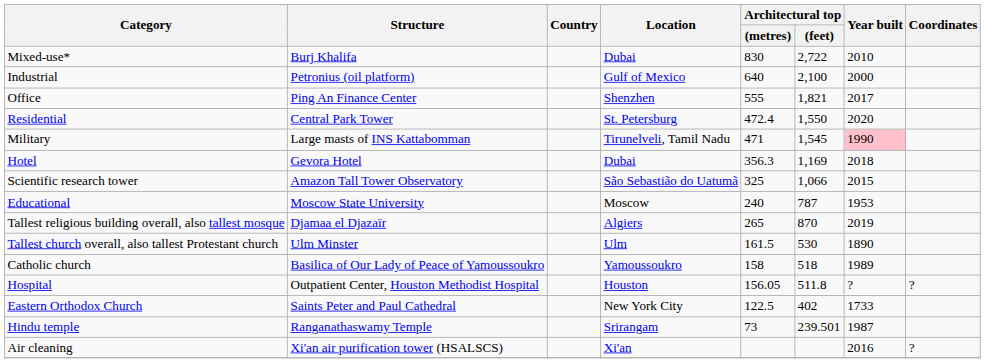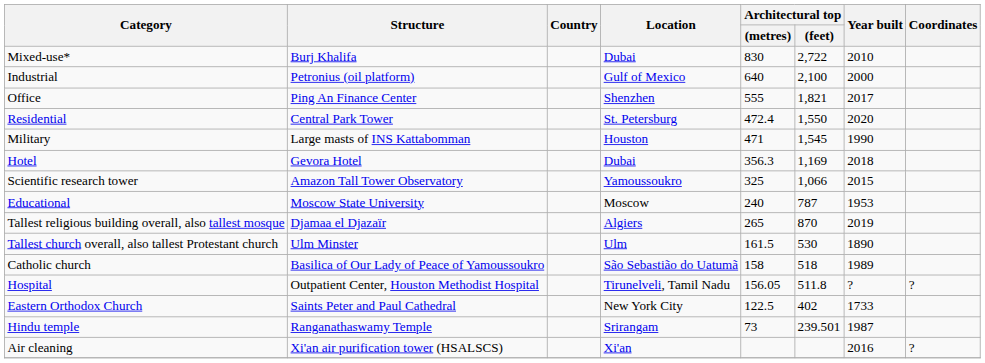 <table class="sortable wikitable">
 <tr>
 <th rowspan=2>Category</th>
 <th rowspan=2>Structure</th>
 <th rowspan=2>Country</th>
 <th rowspan=2>Location</th>
 <th colspan=2>Architectural top</th>
 <th rowspan=2>Year built</th>
 <th rowspan=2>Coordinates</th>
 </tr>
 <tr>
 <th>(metres)</th>
 <th>(feet)</th>
 </tr>
 <tr>
 <td>Mixed-use*</td>
 <td><a href='#'>Burj Khalifa</a></td>
 <td></td>
 <td><a href='#'>Dubai</a></td>
 <td>830</td>
 <td>2,722</td>
 <td>2010</td>
 <td></td>
 </tr>
 <tr>
 <td>Industrial</td>
 <td><a href='#'>Petronius (oil platform)</a></td>
 <td></td>
 <td><a href='#'>Gulf of Mexico</a></td>
 <td>640</td>
 <td>2,100</td>
 <td>2000</td>
 <td></td>
 </tr>
 <tr>
 <td>Office</td>
 <td><a href='#'>Ping An Finance Center</a></td>
 <td></td>
 <td><a href='#'>Shenzhen</a></td>
 <td>555</td>
 <td>1,821</td>
 <td>2017</td>
 <td></td>
 </tr>
 <tr>
 <td><a href='#'>Residential</a></td>
 <td><a href='#'>Central Park Tower</a></td>
 <td></td>
 <td><a href='#'>St. Petersburg</a></td>
 <td>472.4</td>
 <td>1,550</td>
 <td>2020</td>
 <td></td>
 </tr>
 <tr>
 <td>Military</td>
 <td>Large masts of <a href='#'>INS Kattabomman</a></td>
 <td></td>
-<td><a href='#'>Tirunelveli</a>, Tamil Nadu</td>
+<td><a href='#'>Houston</a></td>
 <td>471</td>
 <td>1,545</td>
-<td style="background: pink;">1990</td>
+<td>1990</td>
 <td></td>
 </tr>
 <tr>
 <td><a href='#'>Hotel</a></td>
 <td><a href='#'>Gevora Hotel</a></td>
 <td></td>
 <td><a href='#'>Dubai</a></td>
 <td>356.3</td>
 <td>1,169</td>
 <td>2018</td>
 <td></td>
 </tr>
 <tr>
 <td>Scientific research tower</td>
 <td><a href='#'>Amazon Tall Tower Observatory</a></td>
 <td></td>
-<td><a href='#'>São Sebastião do Uatumã</a></td>
+<td><a href='#'>Yamoussoukro</a></td>
 <td>325</td>
 <td>1,066</td>
 <td>2015</td>
 <td></td>
 </tr>
 <tr>
 <td><a href='#'>Educational</a></td>
 <td><a href='#'>Moscow State University</a></td>
 <td></td>
 <td>Moscow</td>
 <td>240</td>
 <td>787</td>
 <td>1953</td>
 <td></td>
 </tr>
 <tr>
 <td>Tallest religious building overall, also <a href='#'>tallest mosque</a></td>
 <td><a href='#'>Djamaa el Djazaïr</a></td>
 <td></td>
 <td><a href='#'>Algiers</a></td>
 <td>265</td>
 <td>870</td>
 <td>2019</td>
 <td></td>
 </tr>
 <tr>
 <td><a href='#'>Tallest church</a> overall, also tallest Protestant church</td>
 <td><a href='#'>Ulm Minster</a></td>
 <td></td>
 <td><a href='#'>Ulm</a></td>
 <td>161.5</td>
 <td>530</td>
 <td>1890</td>
 <td></td>
 </tr>
 <tr>
 <td>Catholic church</td>
 <td><a href='#'>Basilica of Our Lady of Peace of Yamoussoukro</a></td>
 <td></td>
-<td><a href='#'>Yamoussoukro</a></td>
+<td><a href='#'>São Sebastião do Uatumã</a></td>
 <td>158</td>
 <td>518</td>
 <td>1989</td>
 <td></td>
 </tr>
 <tr>
 <td><a href='#'>Hospital</a></td>
 <td>Outpatient Center, <a href='#'>Houston Methodist Hospital</a></td>
 <td></td>
-<td><a href='#'>Houston</a></td>
+<td><a href='#'>Tirunelveli</a>, Tamil Nadu</td>
 <td>156.05</td>
 <td>511.8</td>
 <td>?</td>
 <td>?</td>
 </tr>
 <tr>
 <td><a href='#'>Eastern Orthodox Church</a></td>
 <td><a href='#'>Saints Peter and Paul Cathedral</a></td>
 <td></td>
 <td>New York City</td>
 <td>122.5</td>
 <td>402</td>
 <td>1733</td>
 <td></td>
 </tr>
 <tr>
 <td><a href='#'>Hindu temple</a></td>
 <td><a href='#'>Ranganathaswamy Temple</a></td>
 <td></td>
 <td><a href='#'>Srirangam</a></td>
 <td>73</td>
 <td>239.501</td>
 <td>1987</td>
 <td></td>
 </tr>
 <tr>
 <td>Air cleaning</td>
 <td><a href='#'>Xi'an air purification tower</a> (HSALSCS)</td>
 <td></td>
 <td><a href='#'>Xi'an</a></td>
 <td></td>
 <td></td>
 <td>2016</td>
 <td>?</td>
 </tr>
 <tr>
 </tr>
 </table>
